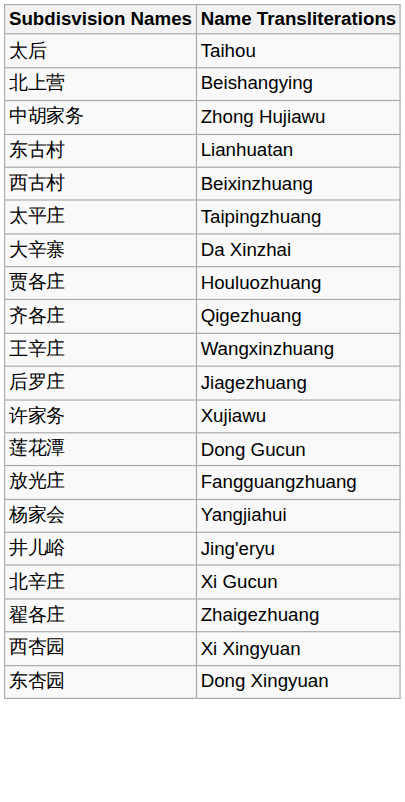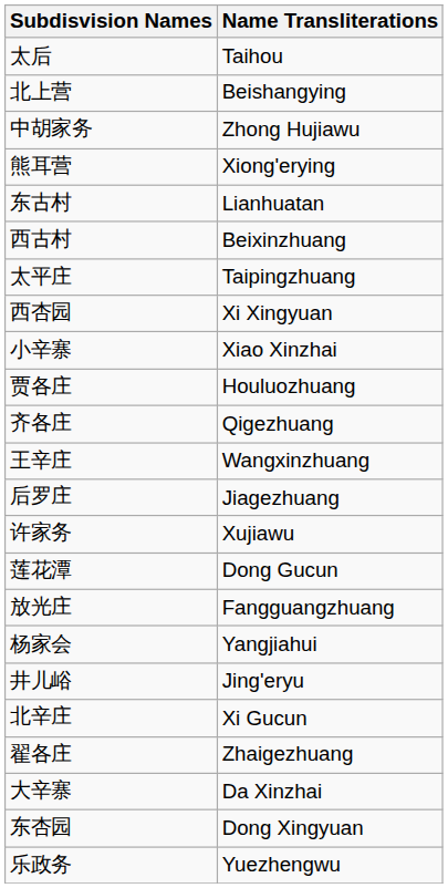 <table class="wikitable sortable">
 <tr>
 <th>Subdisvision Names</th>
 <th>Name Transliterations</th>
 </tr>
 <tr>
 <td>太后</td>
 <td>Taihou</td>
 </tr>
 <tr>
 <td>北上营</td>
 <td>Beishangying</td>
 </tr>
 <tr>
 <td>中胡家务</td>
 <td>Zhong Hujiawu</td>
 </tr>
 <tr>
+<td>熊耳营</td>
+<td>Xiong'erying</td>
+</tr>
+<tr>
 <td>东古村</td>
 <td>Lianhuatan</td>
 </tr>
 <tr>
 <td>西古村</td>
 <td>Beixinzhuang</td>
 </tr>
 <tr>
 <td>太平庄</td>
 <td>Taipingzhuang</td>
 </tr>
 <tr>
-<td>大辛寨</td>
-<td>Da Xinzhai</td>
+<td>西杏园</td>
+<td>Xi Xingyuan</td>
+</tr>
+<tr>
+<td>小辛寨</td>
+<td>Xiao Xinzhai</td>
 </tr>
 <tr>
 <td>贾各庄</td>
 <td>Houluozhuang</td>
 </tr>
 <tr>
 <td>齐各庄</td>
 <td>Qigezhuang</td>
 </tr>
 <tr>
 <td>王辛庄</td>
 <td>Wangxinzhuang</td>
 </tr>
 <tr>
 <td>后罗庄</td>
 <td>Jiagezhuang</td>
 </tr>
 <tr>
 <td>许家务</td>
 <td>Xujiawu</td>
 </tr>
 <tr>
 <td>莲花潭</td>
 <td>Dong Gucun</td>
 </tr>
 <tr>
 <td>放光庄</td>
 <td>Fangguangzhuang</td>
 </tr>
 <tr>
 <td>杨家会</td>
 <td>Yangjiahui</td>
 </tr>
 <tr>
 <td>井儿峪</td>
 <td>Jing'eryu</td>
 </tr>
 <tr>
 <td>北辛庄</td>
 <td>Xi Gucun</td>
 </tr>
 <tr>
 <td>翟各庄</td>
 <td>Zhaigezhuang</td>
 </tr>
 <tr>
-<td>西杏园</td>
-<td>Xi Xingyuan</td>
+<td>大辛寨</td>
+<td>Da Xinzhai</td>
 </tr>
 <tr>
 <td>东杏园</td>
 <td>Dong Xingyuan</td>
 </tr>
+<tr>
+<td>乐政务</td>
+<td>Yuezhengwu</td>
+</tr>
 </table>
